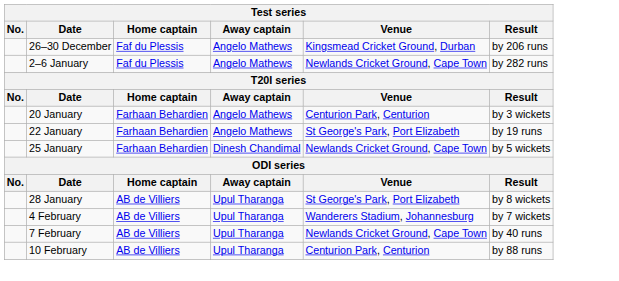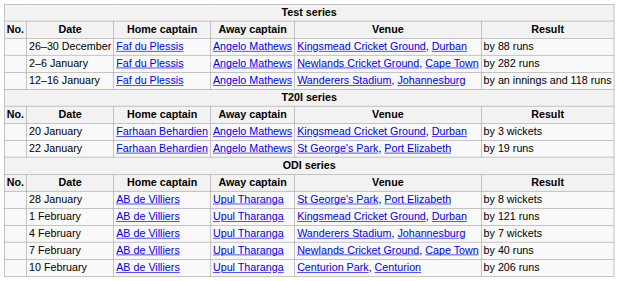 <table class="wikitable">
 <tr>
 <th colspan="6">Test series</th>
 </tr>
 <tr>
 <th>No.</th>
 <th>Date</th>
 <th>Home captain</th>
 <th>Away captain</th>
 <th>Venue</th>
 <th>Result</th>
 </tr>
 <tr>
 <td></td>
 <td>26–30 December</td>
 <td><a href='#'>Faf du Plessis</a></td>
 <td><a href='#'>Angelo Mathews</a></td>
 <td><a href='#'>Kingsmead Cricket Ground</a>, <a href='#'>Durban</a></td>
-<td> by 206 runs</td>
+<td> by 88 runs</td>
 </tr>
 <tr>
 <td></td>
 <td>2–6 January</td>
 <td><a href='#'>Faf du Plessis</a></td>
 <td><a href='#'>Angelo Mathews</a></td>
 <td><a href='#'>Newlands Cricket Ground</a>, <a href='#'>Cape Town</a></td>
 <td> by 282 runs</td>
+</tr>
+<tr>
+<td></td>
+<td>12–16 January</td>
+<td><a href='#'>Faf du Plessis</a></td>
+<td><a href='#'>Angelo Mathews</a></td>
+<td><a href='#'>Wanderers Stadium</a>, <a href='#'>Johannesburg</a></td>
+<td> by an innings and 118 runs</td>
 </tr>
 <tr>
 <th colspan="6">T20I series</th>
 </tr>
 <tr>
 <th>No.</th>
 <th>Date</th>
 <th>Home captain</th>
 <th>Away captain</th>
 <th>Venue</th>
 <th>Result</th>
 </tr>
 <tr>
 <td></td>
 <td>20 January</td>
 <td><a href='#'>Farhaan Behardien</a></td>
 <td><a href='#'>Angelo Mathews</a></td>
-<td><a href='#'>Centurion Park</a>, <a href='#'>Centurion</a></td>
+<td><a href='#'>Kingsmead Cricket Ground</a>, <a href='#'>Durban</a></td>
 <td> by 3 wickets</td>
 </tr>
 <tr>
 <td></td>
 <td>22 January</td>
 <td><a href='#'>Farhaan Behardien</a></td>
 <td><a href='#'>Angelo Mathews</a></td>
 <td><a href='#'>St George's Park</a>, <a href='#'>Port Elizabeth</a></td>
 <td> by 19 runs</td>
-</tr>
-<tr>
-<td></td>
-<td>25 January</td>
-<td><a href='#'>Farhaan Behardien</a></td>
-<td><a href='#'>Dinesh Chandimal</a></td>
-<td><a href='#'>Newlands Cricket Ground</a>, <a href='#'>Cape Town</a></td>
-<td> by 5 wickets</td>
 </tr>
 <tr>
 <th colspan="6">ODI series</th>
 </tr>
 <tr>
 <th>No.</th>
 <th>Date</th>
 <th>Home captain</th>
 <th>Away captain</th>
 <th>Venue</th>
 <th>Result</th>
 </tr>
 <tr>
 <td></td>
 <td>28 January</td>
 <td><a href='#'>AB de Villiers</a></td>
 <td><a href='#'>Upul Tharanga</a></td>
 <td><a href='#'>St George's Park</a>, <a href='#'>Port Elizabeth</a></td>
 <td> by 8 wickets</td>
+</tr>
+<tr>
+<td></td>
+<td>1 February</td>
+<td><a href='#'>AB de Villiers</a></td>
+<td><a href='#'>Upul Tharanga</a></td>
+<td><a href='#'>Kingsmead Cricket Ground</a>, <a href='#'>Durban</a></td>
+<td> by 121 runs</td>
 </tr>
 <tr>
 <td></td>
 <td>4 February</td>
 <td><a href='#'>AB de Villiers</a></td>
 <td><a href='#'>Upul Tharanga</a></td>
 <td><a href='#'>Wanderers Stadium</a>, <a href='#'>Johannesburg</a></td>
 <td> by 7 wickets</td>
 </tr>
 <tr>
 <td></td>
 <td>7 February</td>
 <td><a href='#'>AB de Villiers</a></td>
 <td><a href='#'>Upul Tharanga</a></td>
 <td><a href='#'>Newlands Cricket Ground</a>, <a href='#'>Cape Town</a></td>
 <td> by 40 runs</td>
 </tr>
 <tr>
 <td></td>
 <td>10 February</td>
 <td><a href='#'>AB de Villiers</a></td>
 <td><a href='#'>Upul Tharanga</a></td>
 <td><a href='#'>Centurion Park</a>, <a href='#'>Centurion</a></td>
-<td> by 88 runs</td>
+<td> by 206 runs</td>
 </tr>
 </table>
